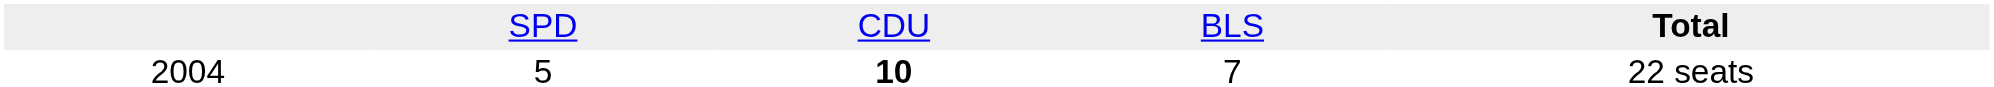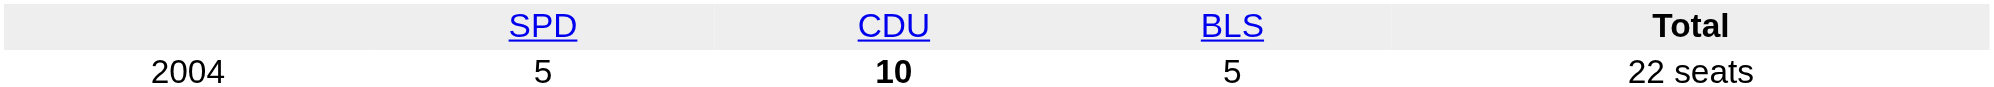 <table border="0" cellpadding="2" cellspacing="0" width="60%">
 <tr bgcolor="#eeeeee" align="center">
 <td></td>
 <td><a href='#'>SPD</a></td>
 <td><a href='#'>CDU</a></td>
 <td><a href='#'>BLS</a></td>
 <td><strong>Total</strong></td>
 </tr>
 <tr align="center">
 <td>2004</td>
 <td>5</td>
 <td><strong>10</strong></td>
-<td>7</td>
+<td>5</td>
 <td>22 seats</td>
 </tr>
 </table>
